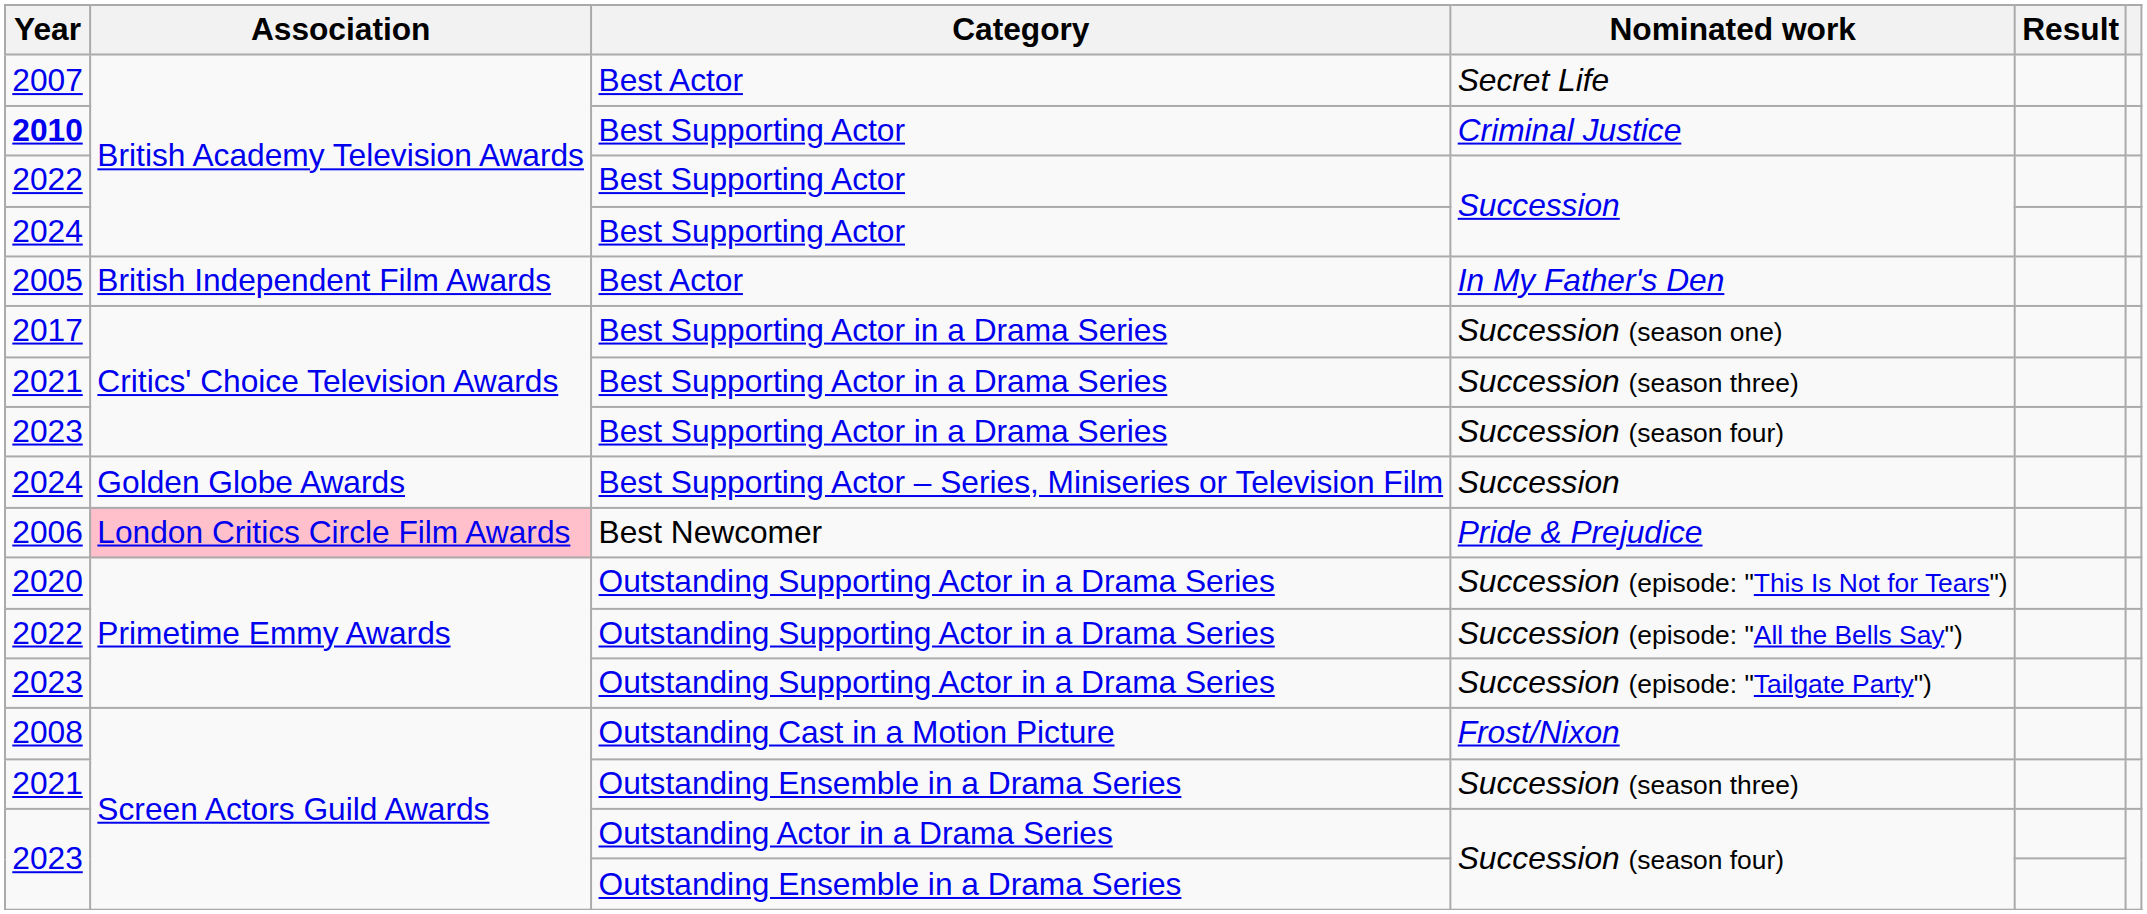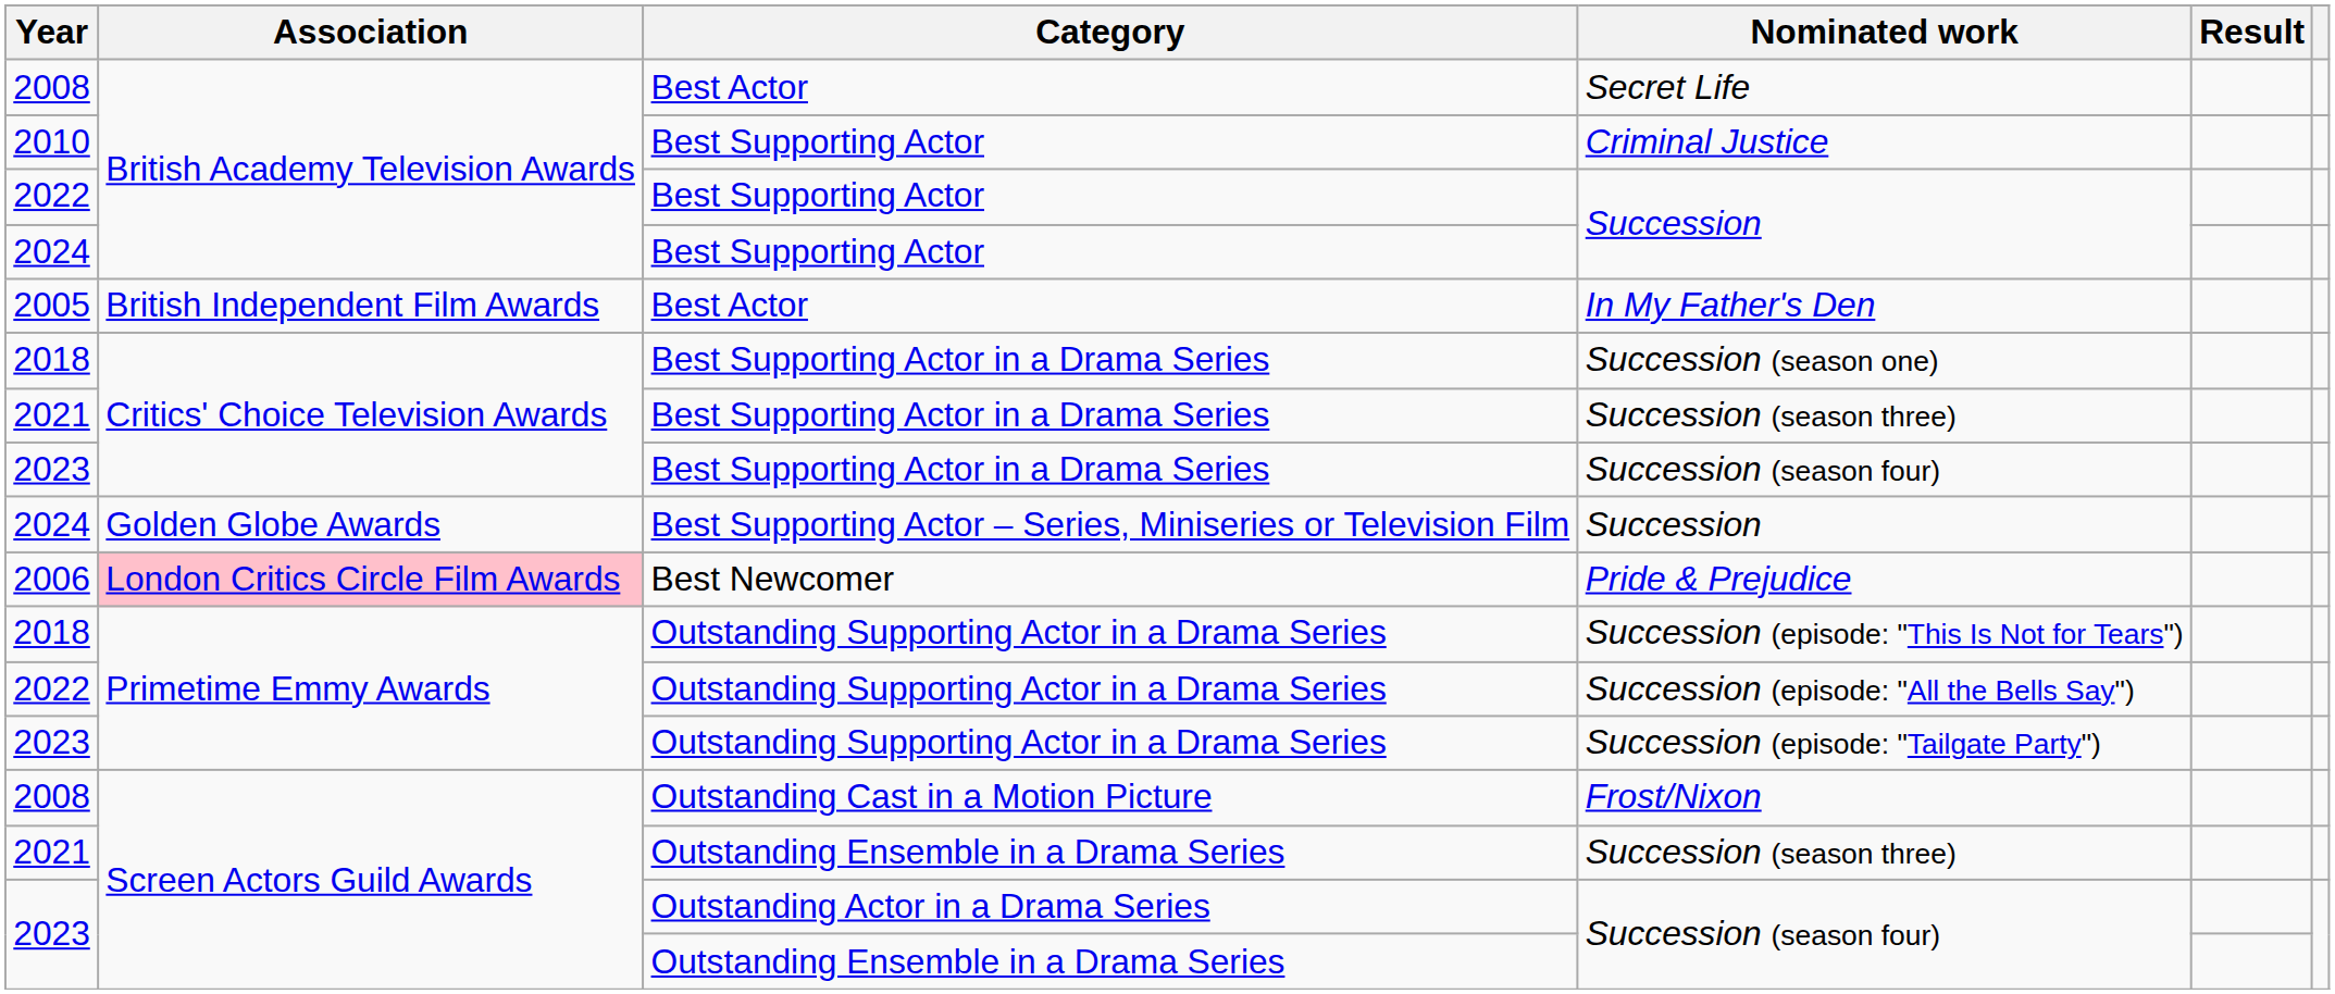 <table class="wikitable sortable plainrowheaders">
 <tr>
 <th scope=col>Year</th>
 <th scope=col>Association</th>
 <th scope=col>Category</th>
 <th scope=col>Nominated work</th>
 <th scope=col>Result</th>
 <th scope=col class="unsortable"></th>
 </tr>
 <tr>
-<td style="text-align:center;"><a href='#'>2007</a></td>
+<td style="text-align:center;"><a href='#'>2008</a></td>
 <td rowspan="4"><a href='#'>British Academy Television Awards</a></td>
 <td><a href='#'>Best Actor</a></td>
 <td><em>Secret Life</em></td>
 <td></td>
 <td style="text-align:center;"></td>
 </tr>
 <tr>
-<td style="text-align:center;"><strong><a href='#'>2010</a></strong></td>
+<td style="text-align:center;"><a href='#'>2010</a></td>
 <td><a href='#'>Best Supporting Actor</a></td>
 <td><em><a href='#'>Criminal Justice</a></em></td>
 <td></td>
 <td style="text-align:center;"></td>
 </tr>
 <tr>
 <td style="text-align:center;"><a href='#'>2022</a></td>
 <td><a href='#'>Best Supporting Actor</a></td>
 <td rowspan=2><em><a href='#'>Succession</a></em></td>
 <td></td>
 <td style="text-align:center;"></td>
 </tr>
 <tr>
 <td rowspan="1" style="text-align:center;"><a href='#'>2024</a></td>
 <td><a href='#'>Best Supporting Actor</a></td>
 <td></td>
 <td style="text-align:center;"></td>
 </tr>
 <tr>
 <td style="text-align:center;"><a href='#'>2005</a></td>
 <td><a href='#'>British Independent Film Awards</a></td>
 <td><a href='#'>Best Actor</a></td>
 <td><em><a href='#'>In My Father's Den</a></em></td>
 <td></td>
 <td style="text-align:center;"></td>
 </tr>
 <tr>
-<td style="text-align:center;"><a href='#'>2017</a></td>
+<td style="text-align:center;"><a href='#'>2018</a></td>
 <td rowspan=3><a href='#'>Critics' Choice Television Awards</a></td>
 <td><a href='#'>Best Supporting Actor in a Drama Series</a></td>
 <td><em>Succession</em> <small> (season one) </small></td>
 <td></td>
 <td style="text-align:center;"></td>
 </tr>
 <tr>
 <td style="text-align:center;"><a href='#'>2021</a></td>
 <td><a href='#'>Best Supporting Actor in a Drama Series</a></td>
 <td><em>Succession</em> <small> (season three) </small></td>
 <td></td>
 <td style="text-align:center;"></td>
 </tr>
 <tr>
 <td style="text-align:center;"><a href='#'>2023</a></td>
 <td><a href='#'>Best Supporting Actor in a Drama Series</a></td>
 <td><em>Succession</em> <small> (season four) </small></td>
 <td></td>
 <td style="text-align:center;"></td>
 </tr>
 <tr>
 <td style="text-align:center;"><a href='#'>2024</a></td>
 <td><a href='#'>Golden Globe Awards</a></td>
 <td><a href='#'>Best Supporting Actor – Series, Miniseries or Television Film</a></td>
 <td><em>Succession</em></td>
 <td></td>
 <td style="text-align:center;"></td>
 </tr>
 <tr>
 <td style="text-align:center;"><a href='#'>2006</a></td>
 <td style="background: pink;"><a href='#'>London Critics Circle Film Awards</a></td>
 <td>Best Newcomer</td>
 <td><em><a href='#'>Pride & Prejudice</a></em></td>
 <td></td>
 <td style="text-align:center;"></td>
 </tr>
 <tr>
-<td style="text-align:center;"><a href='#'>2020</a></td>
+<td style="text-align:center;"><a href='#'>2018</a></td>
 <td rowspan=3><a href='#'>Primetime Emmy Awards</a></td>
 <td><a href='#'>Outstanding Supporting Actor in a Drama Series</a></td>
 <td><em>Succession</em> <small> (episode: "<a href='#'>This Is Not for Tears</a>") </small></td>
 <td></td>
 <td style="text-align:center;"></td>
 </tr>
 <tr>
 <td style="text-align:center;"><a href='#'>2022</a></td>
 <td><a href='#'>Outstanding Supporting Actor in a Drama Series</a></td>
 <td><em>Succession</em> <small> (episode: "<a href='#'>All the Bells Say</a>") </small></td>
 <td></td>
 <td style="text-align:center;"></td>
 </tr>
 <tr>
 <td style="text-align:center;"><a href='#'>2023</a></td>
 <td><a href='#'>Outstanding Supporting Actor in a Drama Series</a></td>
 <td><em>Succession</em> <small> (episode: "<a href='#'>Tailgate Party</a>") </small></td>
 <td></td>
 <td style="text-align:center;"></td>
 </tr>
 <tr>
 <td style="text-align:center;"><a href='#'>2008</a></td>
 <td rowspan=4><a href='#'>Screen Actors Guild Awards</a></td>
 <td><a href='#'>Outstanding Cast in a Motion Picture</a></td>
 <td><em><a href='#'>Frost/Nixon</a></em></td>
 <td></td>
 <td style="text-align:center;"></td>
 </tr>
 <tr>
 <td style="text-align:center;"><a href='#'>2021</a></td>
 <td><a href='#'>Outstanding Ensemble in a Drama Series</a></td>
 <td><em>Succession</em> <small> (season three) </small></td>
 <td></td>
 <td style="text-align:center;"></td>
 </tr>
 <tr>
 <td rowspan="2" style="text-align:center;"><a href='#'>2023</a></td>
 <td><a href='#'>Outstanding Actor in a Drama Series</a></td>
 <td rowspan=2><em>Succession</em> <small> (season four) </small></td>
 <td></td>
 <td style="text-align:center;" rowspan="2"></td>
 </tr>
 <tr>
 <td><a href='#'>Outstanding Ensemble in a Drama Series</a></td>
 <td></td>
 </tr>
 <tr>
 </tr>
 </table>
